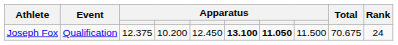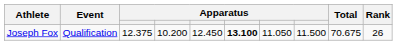 <table class="wikitable" style="font-size:90%">
 <tr>
 <th rowspan=2>Athlete</th>
 <th rowspan=2>Event</th>
 <th colspan=6>Apparatus</th>
 <th rowspan=2>Total</th>
 <th rowspan=2>Rank</th>
 </tr>
 <tr style="font-size:95%">
 <th></th>
 <th></th>
 <th></th>
 <th></th>
 <th></th>
 <th></th>
 </tr>
 <tr align=center>
 <td align=left><a href='#'>Joseph Fox</a></td>
 <td align=left><a href='#'>Qualification</a></td>
 <td>12.375</td>
 <td>10.200</td>
 <td>12.450</td>
 <td><strong>13.100</strong></td>
-<td><strong>11.050</strong></td>
+<td>11.050</td>
 <td>11.500</td>
 <td>70.675</td>
-<td>24</td>
+<td>26</td>
 </tr>
 </table>
